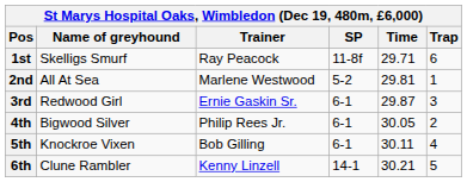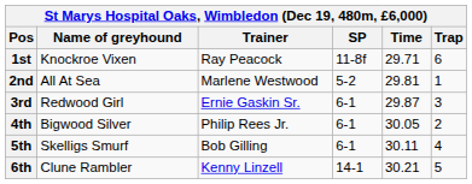 <table class="wikitable">
 <tr>
 <th colspan="6"><a href='#'>St Marys Hospital Oaks</a>, <a href='#'>Wimbledon</a> (Dec 19, 480m, £6,000)</th>
 </tr>
 <tr>
 <th width=30>Pos</th>
 <th width=180>Name of greyhound</th>
 <th width=150>Trainer</th>
 <th width=50>SP</th>
 <th width=50>Time</th>
 <th width=30>Trap</th>
 </tr>
 <tr>
 <th>1st</th>
-<td>Skelligs Smurf</td>
+<td>Knockroe Vixen</td>
 <td>Ray Peacock</td>
 <td>11-8f</td>
 <td>29.71</td>
 <td>6</td>
 </tr>
 <tr>
 <th>2nd</th>
 <td>All At Sea</td>
 <td>Marlene Westwood</td>
 <td>5-2</td>
 <td>29.81</td>
 <td>1</td>
 </tr>
 <tr>
 <th>3rd</th>
 <td>Redwood Girl</td>
 <td><a href='#'>Ernie Gaskin Sr.</a></td>
 <td>6-1</td>
 <td>29.87</td>
 <td>3</td>
 </tr>
 <tr>
 <th>4th</th>
 <td>Bigwood Silver</td>
 <td>Philip Rees Jr.</td>
 <td>6-1</td>
 <td>30.05</td>
 <td>2</td>
 </tr>
 <tr>
 <th>5th</th>
-<td>Knockroe Vixen</td>
+<td>Skelligs Smurf</td>
 <td>Bob Gilling</td>
 <td>6-1</td>
 <td>30.11</td>
 <td>4</td>
 </tr>
 <tr>
 <th>6th</th>
 <td>Clune Rambler</td>
 <td><a href='#'>Kenny Linzell</a></td>
 <td>14-1</td>
 <td>30.21</td>
 <td>5</td>
 </tr>
 </table>
